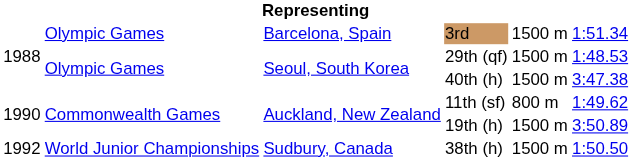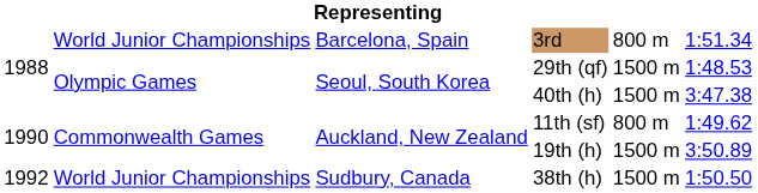 <table>
 <tr>
 <th colspan="6">Representing </th>
 </tr>
 <tr>
 <td rowspan=3>1988</td>
-<td><a href='#'>Olympic Games</a></td>
+<td><a href='#'>World Junior Championships</a></td>
 <td><a href='#'>Barcelona, Spain</a></td>
 <td bgcolor=cc9966>3rd</td>
-<td>1500 m</td>
+<td>800 m</td>
 <td><a href='#'>1:51.34</a></td>
 </tr>
 <tr>
 <td rowspan=2><a href='#'>Olympic Games</a></td>
 <td rowspan=2><a href='#'>Seoul, South Korea</a></td>
 <td>29th (qf)</td>
 <td>1500 m</td>
 <td><a href='#'>1:48.53</a></td>
 </tr>
 <tr>
 <td>40th (h)</td>
 <td>1500 m</td>
 <td><a href='#'>3:47.38</a></td>
 </tr>
 <tr>
 <td rowspan=2>1990</td>
 <td rowspan=2><a href='#'>Commonwealth Games</a></td>
 <td rowspan=2><a href='#'>Auckland, New Zealand</a></td>
 <td>11th (sf)</td>
 <td>800 m</td>
 <td><a href='#'>1:49.62</a></td>
 </tr>
 <tr>
 <td>19th (h)</td>
 <td>1500 m</td>
 <td><a href='#'>3:50.89</a></td>
 </tr>
 <tr>
 <td>1992</td>
 <td><a href='#'>World Junior Championships</a></td>
 <td><a href='#'>Sudbury, Canada</a></td>
 <td>38th (h)</td>
 <td>1500 m</td>
 <td><a href='#'>1:50.50</a></td>
 </tr>
 </table>
